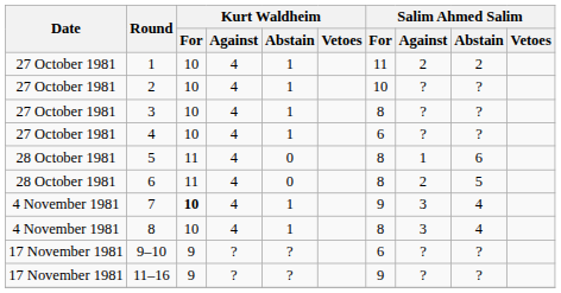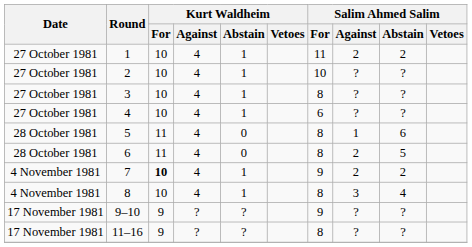 <table class="wikitable sortable" style="text-align:center;">
 <tr>
 <th rowspan="2">Date</th>
 <th rowspan="2">Round</th>
 <th colspan="4">Kurt Waldheim</th>
 <th colspan="4">Salim Ahmed Salim</th>
 </tr>
 <tr>
 <th>For</th>
 <th>Against</th>
 <th>Abstain</th>
 <th>Vetoes</th>
 <th>For</th>
 <th>Against</th>
 <th>Abstain</th>
 <th>Vetoes</th>
 </tr>
 <tr>
 <td>27 October 1981</td>
 <td>1</td>
 <td>10</td>
 <td>4</td>
 <td>1</td>
 <td></td>
 <td>11</td>
 <td>2</td>
 <td>2</td>
 <td></td>
 </tr>
 <tr>
 <td>27 October 1981</td>
 <td>2</td>
 <td>10</td>
 <td>4</td>
 <td>1</td>
 <td></td>
 <td>10</td>
 <td>?</td>
 <td>?</td>
 <td></td>
 </tr>
 <tr>
 <td>27 October 1981</td>
 <td>3</td>
 <td>10</td>
 <td>4</td>
 <td>1</td>
 <td></td>
 <td>8</td>
 <td>?</td>
 <td>?</td>
 <td></td>
 </tr>
 <tr>
 <td>27 October 1981</td>
 <td>4</td>
 <td>10</td>
 <td>4</td>
 <td>1</td>
 <td></td>
 <td>6</td>
 <td>?</td>
 <td>?</td>
 <td></td>
 </tr>
 <tr>
 <td>28 October 1981</td>
 <td>5</td>
 <td>11</td>
 <td>4</td>
 <td>0</td>
 <td></td>
 <td>8</td>
 <td>1</td>
 <td>6</td>
 <td></td>
 </tr>
 <tr>
 <td>28 October 1981</td>
 <td>6</td>
 <td>11</td>
 <td>4</td>
 <td>0</td>
 <td></td>
 <td>8</td>
 <td>2</td>
 <td>5</td>
 <td></td>
 </tr>
 <tr>
 <td>4 November 1981</td>
 <td>7</td>
 <td><strong>10</strong></td>
 <td>4</td>
 <td>1</td>
 <td></td>
 <td>9</td>
-<td>3</td>
-<td>4</td>
+<td>2</td>
+<td>2</td>
 <td></td>
 </tr>
 <tr>
 <td>4 November 1981</td>
 <td>8</td>
 <td>10</td>
 <td>4</td>
 <td>1</td>
 <td></td>
 <td>8</td>
 <td>3</td>
 <td>4</td>
 <td></td>
 </tr>
 <tr>
 <td>17 November 1981</td>
 <td>9–10</td>
 <td>9</td>
 <td>?</td>
 <td>?</td>
 <td></td>
-<td>6</td>
+<td>9</td>
 <td>?</td>
 <td>?</td>
 <td></td>
 </tr>
 <tr>
 <td>17 November 1981</td>
 <td>11–16</td>
 <td>9</td>
 <td>?</td>
 <td>?</td>
 <td></td>
-<td>9</td>
+<td>8</td>
 <td>?</td>
 <td>?</td>
 <td></td>
 </tr>
 <tr>
 </tr>
 </table>
